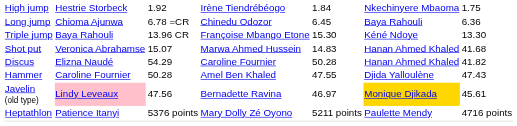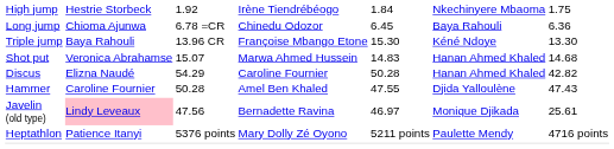 <table>
 <tr>
 <td><a href='#'>High jump</a></td>
 <td><a href='#'>Hestrie Storbeck</a> <br> </td>
 <td>1.92</td>
 <td><a href='#'>Irène Tiendrébéogo</a>  <br> </td>
 <td>1.84</td>
 <td><a href='#'>Nkechinyere Mbaoma</a> <br></td>
 <td>1.75</td>
 </tr>
 <tr>
 <td><a href='#'>Long jump</a></td>
 <td><a href='#'>Chioma Ajunwa</a> <br> </td>
 <td>6.78 =CR</td>
 <td><a href='#'>Chinedu Odozor</a> <br> </td>
 <td>6.45</td>
 <td><a href='#'>Baya Rahouli</a> <br> </td>
 <td>6.36</td>
 </tr>
 <tr>
 <td><a href='#'>Triple jump</a></td>
 <td><a href='#'>Baya Rahouli</a> <br> </td>
 <td>13.96 CR</td>
 <td><a href='#'>Françoise Mbango Etone</a> <br> </td>
 <td>15.30</td>
 <td><a href='#'>Kéné Ndoye</a>  <br> </td>
 <td>13.30</td>
 </tr>
 <tr>
 <td><a href='#'>Shot put</a></td>
 <td><a href='#'>Veronica Abrahamse</a> <br> </td>
 <td>15.07</td>
 <td><a href='#'>Marwa Ahmed Hussein</a> <br> </td>
 <td>14.83</td>
 <td><a href='#'>Hanan Ahmed Khaled</a> <br> </td>
-<td>41.68</td>
+<td>14.68</td>
 </tr>
 <tr>
 <td><a href='#'>Discus</a></td>
 <td><a href='#'>Elizna Naudé</a> <br> </td>
 <td>54.29</td>
 <td><a href='#'>Caroline Fournier</a> <br> </td>
 <td>50.28</td>
 <td><a href='#'>Hanan Ahmed Khaled</a> <br> </td>
-<td>41.82</td>
+<td>42.82</td>
 </tr>
 <tr>
 <td><a href='#'>Hammer</a></td>
 <td><a href='#'>Caroline Fournier</a> <br> </td>
 <td>50.28</td>
 <td><a href='#'>Amel Ben Khaled</a> <br> </td>
 <td>47.55</td>
 <td><a href='#'>Djida Yalloulène</a> <br> </td>
 <td>47.43</td>
 </tr>
 <tr>
 <td><a href='#'>Javelin</a><br><small>(old type)</small></td>
 <td style="background: pink;"><a href='#'>Lindy Leveaux</a> <br> </td>
 <td>47.56</td>
 <td><a href='#'>Bernadette Ravina</a> <br> </td>
 <td>46.97</td>
-<td style="background: gold;"><a href='#'>Monique Djikada</a> <br> </td>
-<td>45.61</td>
+<td><a href='#'>Monique Djikada</a> <br> </td>
+<td>25.61</td>
 </tr>
 <tr>
 <td><a href='#'>Heptathlon</a></td>
 <td><a href='#'>Patience Itanyi</a>  <br> </td>
 <td>5376 points</td>
 <td><a href='#'>Mary Dolly Zé Oyono</a> <br> </td>
 <td>5211 points</td>
 <td><a href='#'>Paulette Mendy</a> <br> </td>
 <td>4716 points</td>
 </tr>
 <tr bgcolor= e8e8e8>
 <td colspan=7></td>
 </tr>
 </table>
